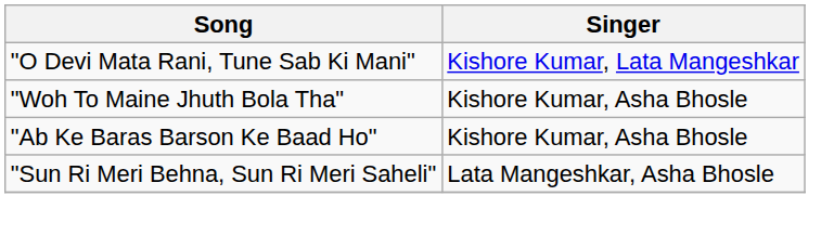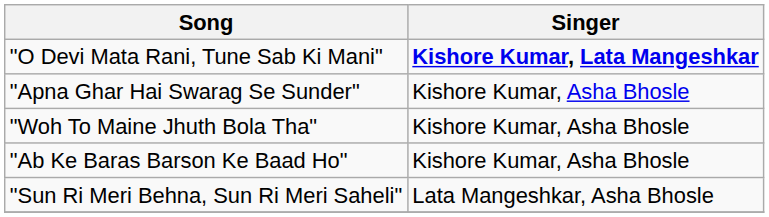 <table class="wikitable sortable" style="font-size:95%;">
 <tr>
 <th>Song</th>
 <th>Singer</th>
 </tr>
 <tr>
 <td>"O Devi Mata Rani, Tune Sab Ki Mani"</td>
-<td><a href='#'>Kishore Kumar</a>, <a href='#'>Lata Mangeshkar</a></td>
+<td><strong><a href='#'>Kishore Kumar</a>, <a href='#'>Lata Mangeshkar</a></strong></td>
+</tr>
+<tr>
+<td>"Apna Ghar Hai Swarag Se Sunder"</td>
+<td>Kishore Kumar, <a href='#'>Asha Bhosle</a></td>
 </tr>
 <tr>
 <td>"Woh To Maine Jhuth Bola Tha"</td>
 <td>Kishore Kumar, Asha Bhosle</td>
 </tr>
 <tr>
 <td>"Ab Ke Baras Barson Ke Baad Ho"</td>
 <td>Kishore Kumar, Asha Bhosle</td>
 </tr>
 <tr>
 <td>"Sun Ri Meri Behna, Sun Ri Meri Saheli"</td>
 <td>Lata Mangeshkar, Asha Bhosle</td>
 </tr>
 <tr>
 </tr>
 </table>
